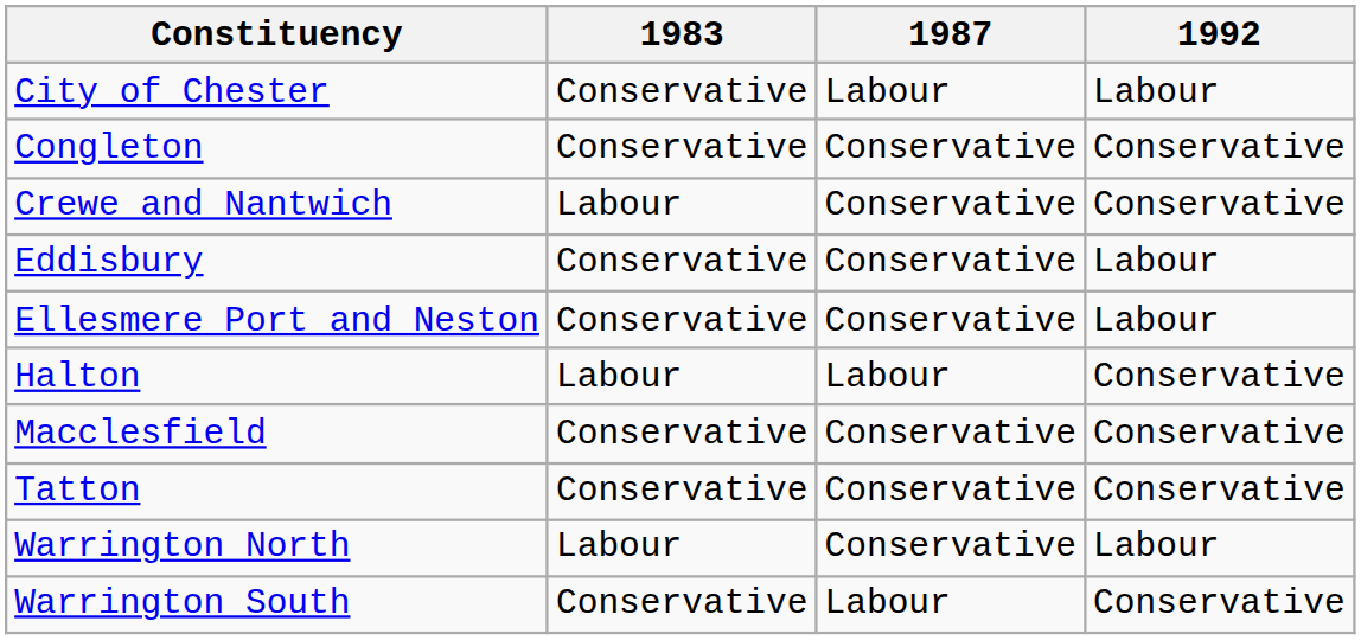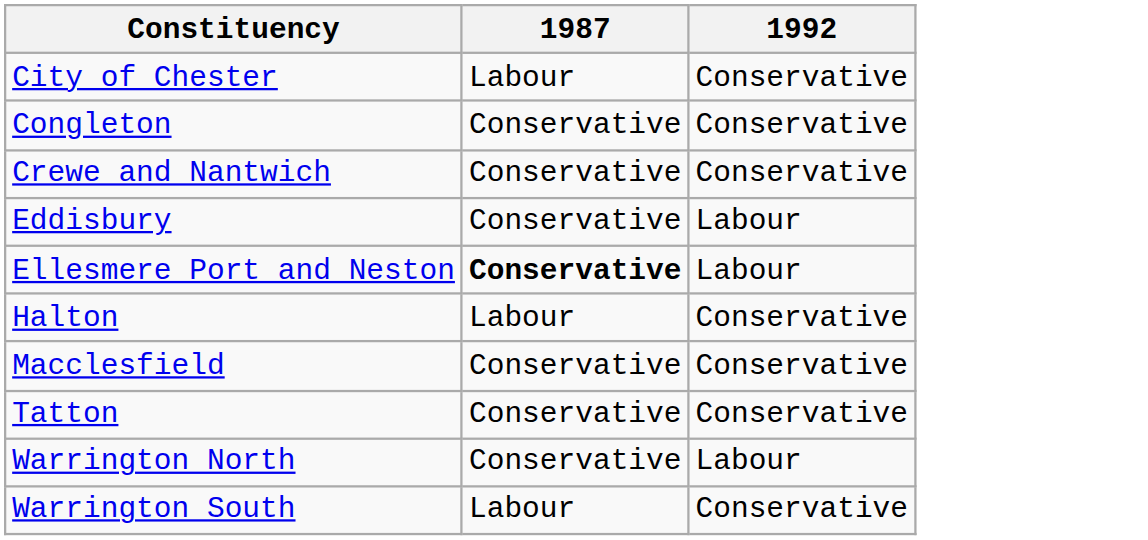 <table class="wikitable">
 <tr>
 <th>Constituency</th>
-<th>1983</th>
 <th>1987</th>
 <th>1992</th>
 </tr>
 <tr>
 <td><a href='#'>City of Chester</a></td>
+<td bgcolor=>Labour</td>
 <td bgcolor=>Conservative</td>
-<td bgcolor=>Labour</td>
-<td bgcolor=>Labour</td>
 </tr>
 <tr>
 <td><a href='#'>Congleton</a></td>
 <td bgcolor=>Conservative</td>
 <td bgcolor=>Conservative</td>
-<td bgcolor=>Conservative</td>
 </tr>
 <tr>
 <td><a href='#'>Crewe and Nantwich</a></td>
-<td bgcolor=>Labour</td>
 <td bgcolor=>Conservative</td>
 <td bgcolor=>Conservative</td>
 </tr>
 <tr>
 <td><a href='#'>Eddisbury</a></td>
 <td bgcolor=>Conservative</td>
-<td bgcolor=>Conservative</td>
 <td bgcolor=>Labour</td>
 </tr>
 <tr>
 <td><a href='#'>Ellesmere Port and Neston</a></td>
-<td bgcolor=>Conservative</td>
-<td bgcolor=>Conservative</td>
+<td bgcolor=><strong>Conservative</strong></td>
 <td bgcolor=>Labour</td>
 </tr>
 <tr>
 <td><a href='#'>Halton</a></td>
-<td bgcolor=>Labour</td>
 <td bgcolor=>Labour</td>
 <td bgcolor=>Conservative</td>
 </tr>
 <tr>
 <td><a href='#'>Macclesfield</a></td>
 <td bgcolor=>Conservative</td>
 <td bgcolor=>Conservative</td>
-<td bgcolor=>Conservative</td>
 </tr>
 <tr>
 <td><a href='#'>Tatton</a></td>
 <td bgcolor=>Conservative</td>
 <td bgcolor=>Conservative</td>
-<td bgcolor=>Conservative</td>
 </tr>
 <tr>
 <td><a href='#'>Warrington North</a></td>
-<td bgcolor=>Labour</td>
 <td bgcolor=>Conservative</td>
 <td bgcolor=>Labour</td>
 </tr>
 <tr>
 <td><a href='#'>Warrington South</a></td>
-<td bgcolor=>Conservative</td>
 <td bgcolor=>Labour</td>
 <td bgcolor=>Conservative</td>
 </tr>
 </table>
